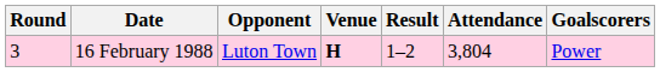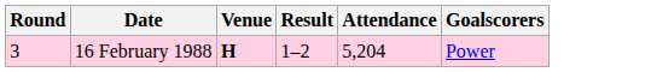 <table class="wikitable">
 <tr>
 <th>Round</th>
 <th>Date</th>
-<th>Opponent</th>
 <th>Venue</th>
 <th>Result</th>
 <th>Attendance</th>
 <th>Goalscorers</th>
 </tr>
 <tr style="background-color: #ffd0e3;">
 <td>3</td>
 <td>16 February 1988</td>
-<td><a href='#'>Luton Town</a></td>
 <td><strong>H</strong></td>
 <td>1–2</td>
-<td>3,804</td>
+<td>5,204</td>
 <td><a href='#'>Power</a></td>
 </tr>
 </table>
